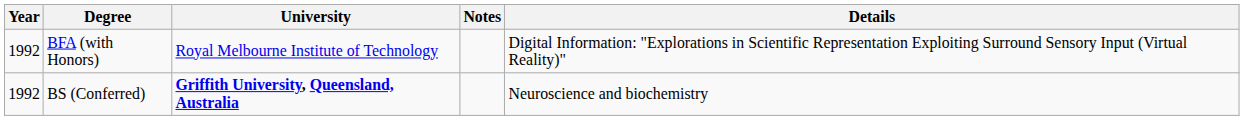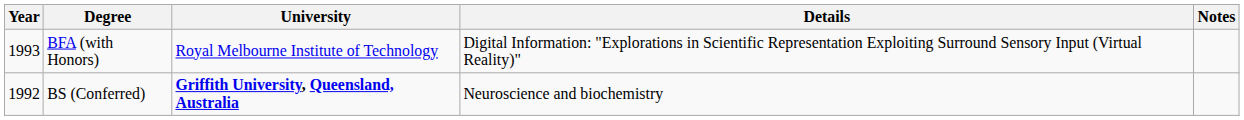 <table class="wikitable">
 <tr>
 <th>Year</th>
 <th>Degree</th>
 <th>University</th>
+<th>Details</th>
 <th>Notes</th>
-<th>Details</th>
 </tr>
 <tr>
-<td>1992</td>
+<td>1993</td>
 <td><a href='#'>BFA</a> (with Honors)</td>
 <td><a href='#'>Royal Melbourne Institute of Technology</a></td>
+<td>Digital Information: "Explorations in Scientific Representation Exploiting Surround Sensory Input (Virtual Reality)"</td>
 <td></td>
-<td>Digital Information: "Explorations in Scientific Representation Exploiting Surround Sensory Input (Virtual Reality)"</td>
 </tr>
 <tr>
 <td>1992</td>
 <td>BS (Conferred)</td>
 <td><strong><a href='#'>Griffith University</a>, <a href='#'>Queensland, Australia</a></strong></td>
+<td>Neuroscience and biochemistry</td>
 <td></td>
-<td>Neuroscience and biochemistry</td>
 </tr>
 </table>
